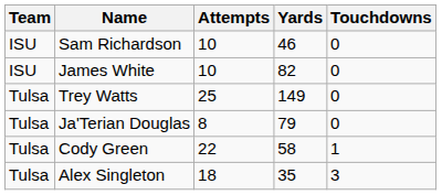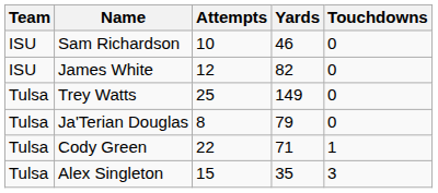 <table class="wikitable sortable">
 <tr>
 <th>Team</th>
 <th>Name</th>
 <th>Attempts</th>
 <th>Yards</th>
 <th>Touchdowns</th>
 </tr>
 <tr>
 <td>ISU</td>
 <td>Sam Richardson</td>
 <td>10</td>
 <td>46</td>
 <td>0</td>
 </tr>
 <tr>
 <td>ISU</td>
 <td>James White</td>
-<td>10</td>
+<td>12</td>
 <td>82</td>
 <td>0</td>
 </tr>
 <tr>
 <td>Tulsa</td>
 <td>Trey Watts</td>
 <td>25</td>
 <td>149</td>
 <td>0</td>
 </tr>
 <tr>
 <td>Tulsa</td>
 <td>Ja'Terian Douglas</td>
 <td>8</td>
 <td>79</td>
 <td>0</td>
 </tr>
 <tr>
 <td>Tulsa</td>
 <td>Cody Green</td>
 <td>22</td>
-<td>58</td>
+<td>71</td>
 <td>1</td>
 </tr>
 <tr>
 <td>Tulsa</td>
 <td>Alex Singleton</td>
-<td>18</td>
+<td>15</td>
 <td>35</td>
 <td>3</td>
 </tr>
 </table>
